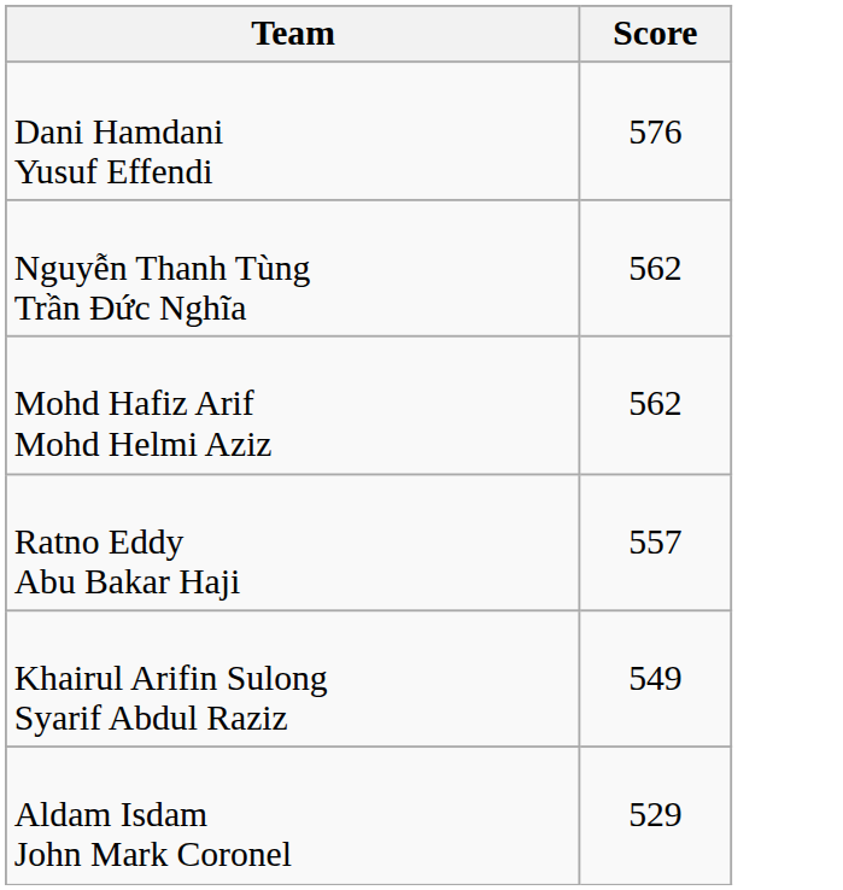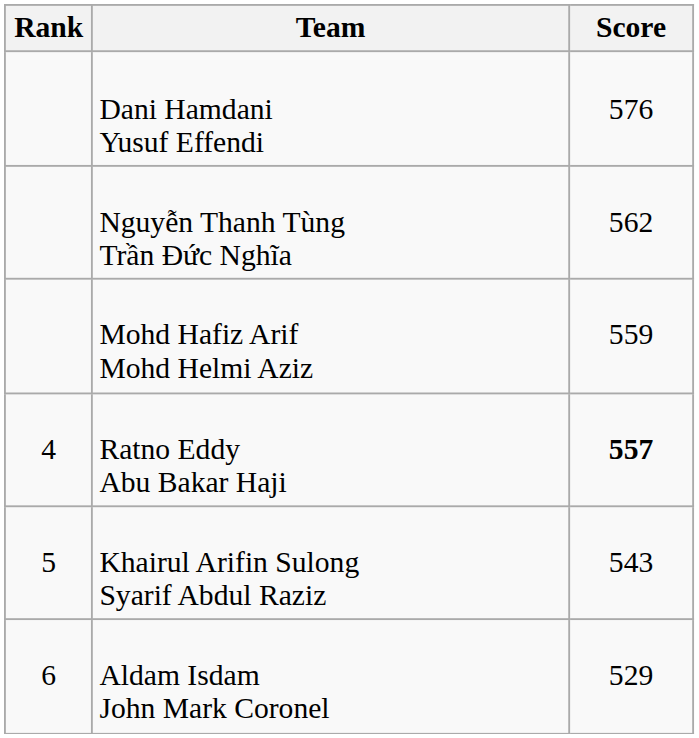 <table class=wikitable style="text-align:center">
 <tr>
+<th width=40>Rank</th>
 <th width=250>Team</th>
 <th width=60>Score</th>
 </tr>
 <tr>
+<td></td>
 <td align=left><br>Dani Hamdani<br>Yusuf Effendi</td>
 <td>576</td>
 </tr>
 <tr>
+<td></td>
 <td align=left><br>Nguyễn Thanh Tùng<br>Trần Đức Nghĩa</td>
 <td>562</td>
 </tr>
 <tr>
+<td></td>
 <td align=left><br>Mohd Hafiz Arif<br>Mohd Helmi Aziz</td>
-<td>562</td>
+<td>559</td>
 </tr>
 <tr>
+<td>4</td>
 <td align=left><br>Ratno Eddy<br>Abu Bakar Haji</td>
-<td>557</td>
+<td><strong>557</strong></td>
 </tr>
 <tr>
+<td>5</td>
 <td align=left><br>Khairul Arifin Sulong<br>Syarif Abdul Raziz</td>
-<td>549</td>
+<td>543</td>
 </tr>
 <tr>
+<td>6</td>
 <td align=left><br>Aldam Isdam<br>John Mark Coronel</td>
 <td>529</td>
 </tr>
 </table>
